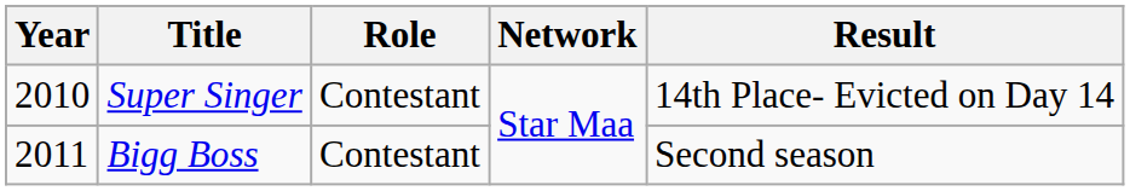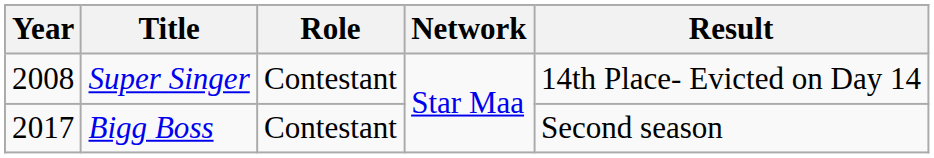 <table class="wikitable sortable">
 <tr>
 <th>Year</th>
 <th>Title</th>
 <th>Role</th>
 <th>Network</th>
 <th>Result</th>
 </tr>
 <tr>
-<td>2010</td>
+<td>2008</td>
 <td><a href='#'><em>Super Singer</em></a></td>
 <td>Contestant</td>
 <td rowspan="2"><a href='#'>Star Maa</a></td>
 <td>14th Place- Evicted on Day 14</td>
 </tr>
 <tr>
-<td>2011</td>
+<td>2017</td>
 <td><em><a href='#'>Bigg Boss</a></em></td>
 <td>Contestant</td>
 <td>Second season</td>
 </tr>
 </table>
